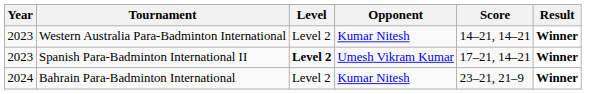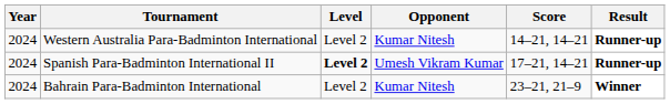 <table class="sortable wikitable" style="font-size: 90%;">
 <tr>
 <th>Year</th>
 <th>Tournament</th>
 <th>Level</th>
 <th>Opponent</th>
 <th>Score</th>
 <th>Result</th>
 </tr>
 <tr>
-<td align="center">2023</td>
+<td align="center">2024</td>
 <td align="left">Western Australia Para-Badminton International</td>
 <td align="left">Level 2</td>
 <td align="left"> <a href='#'>Kumar Nitesh</a></td>
 <td align="left">14–21, 14–21</td>
-<td style="text-align:left; background:white"> <strong>Winner</strong></td>
+<td style="text-align:left; background:white"> <strong>Runner-up</strong></td>
 </tr>
 <tr>
-<td align="center">2023</td>
+<td align="center">2024</td>
 <td align="left">Spanish Para-Badminton International II</td>
 <td align="left"><strong>Level 2</strong></td>
 <td align="left"> <a href='#'>Umesh Vikram Kumar</a></td>
 <td align="left">17–21, 14–21</td>
-<td style="text-align:left; background:white"> <strong>Winner</strong></td>
+<td style="text-align:left; background:white"> <strong>Runner-up</strong></td>
 </tr>
 <tr>
 <td align="center">2024</td>
 <td align="left">Bahrain Para-Badminton International</td>
 <td align="left">Level 2</td>
 <td align="left"> <a href='#'>Kumar Nitesh</a></td>
 <td align="left">23–21, 21–9</td>
 <td style="text-align:left; background:white"> <strong>Winner</strong></td>
 </tr>
 </table>
